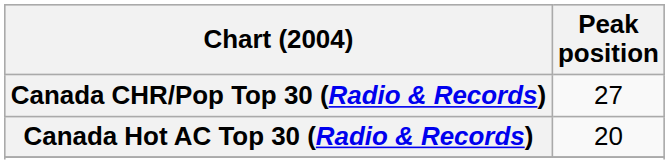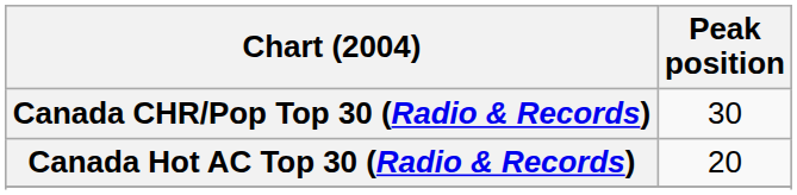 <table class="wikitable sortable plainrowheaders" style="text-align:center">
 <tr>
 <th>Chart (2004)</th>
 <th>Peak<br>position</th>
 </tr>
 <tr>
 <th scope="row">Canada CHR/Pop Top 30 (<em><a href='#'>Radio & Records</a></em>)</th>
-<td>27</td>
+<td>30</td>
 </tr>
 <tr>
 <th scope="row">Canada Hot AC Top 30 (<em><a href='#'>Radio & Records</a></em>)</th>
 <td>20</td>
 </tr>
 <tr>
 </tr>
 <tr>
 </tr>
 <tr>
 </tr>
 </table>
